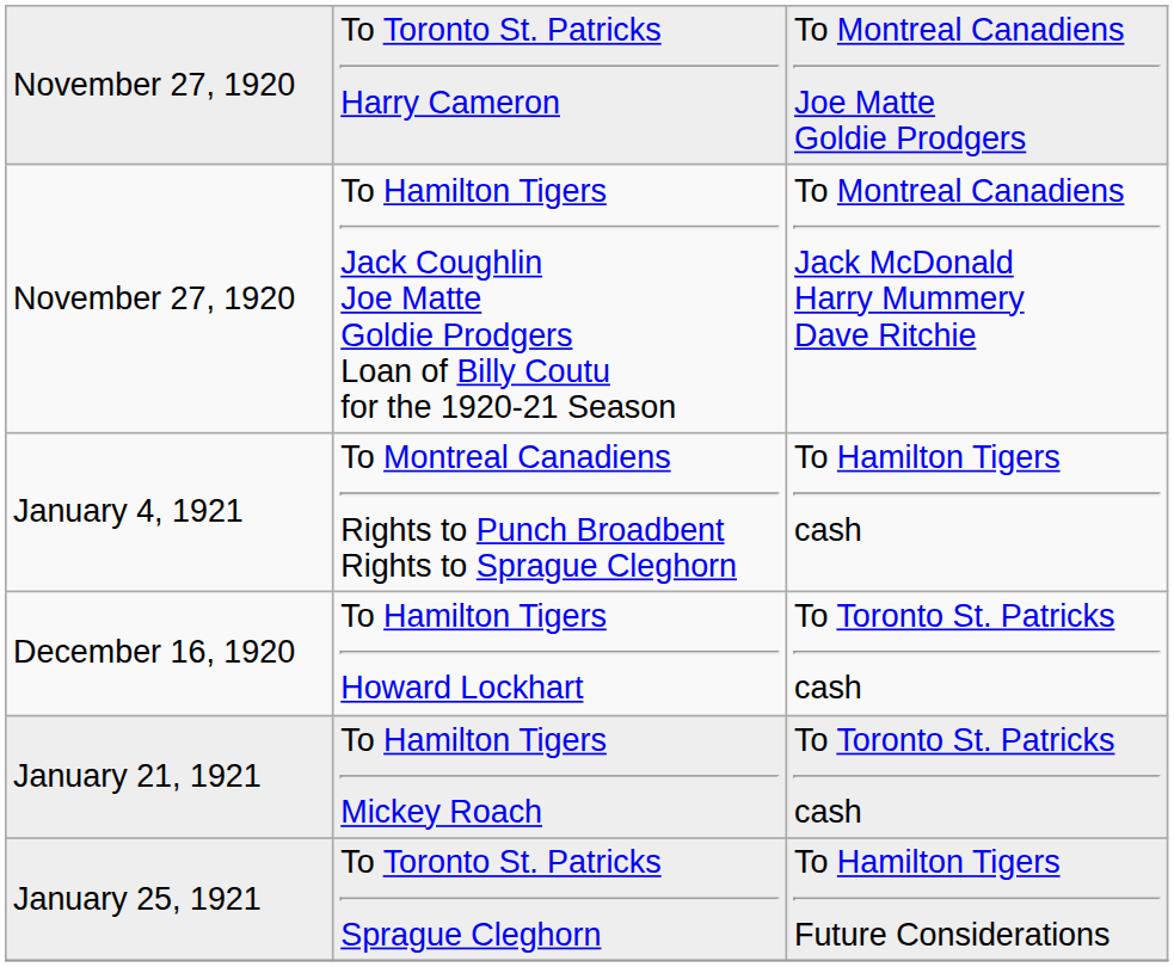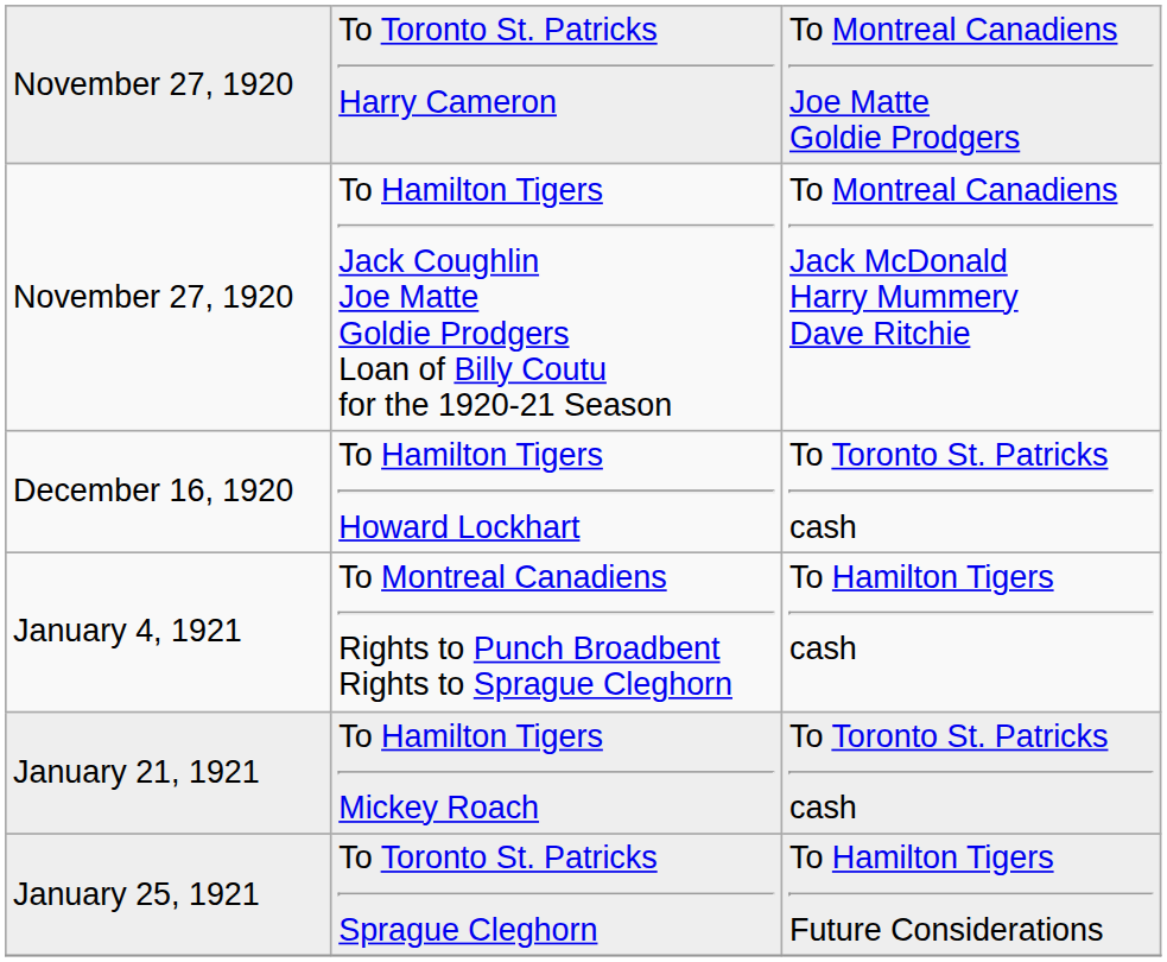 <table class="wikitable" style="border:1px solid #999999; width:580px;">
 <tr bgcolor="eeeeee">
 <td>November 27, 1920</td>
 <td valign="top">To <a href='#'>Toronto St. Patricks</a><hr><a href='#'>Harry Cameron</a></td>
 <td valign="top">To <a href='#'>Montreal Canadiens</a> <hr><a href='#'>Joe Matte</a><br><a href='#'>Goldie Prodgers</a></td>
 </tr>
 <tr>
 <td>November 27, 1920</td>
 <td valign="top">To <a href='#'>Hamilton Tigers</a><hr><a href='#'>Jack Coughlin</a><br><a href='#'>Joe Matte</a><br><a href='#'>Goldie Prodgers</a><br>Loan of <a href='#'>Billy Coutu</a><br>for the 1920-21 Season</td>
 <td valign="top">To <a href='#'>Montreal Canadiens</a> <hr><a href='#'>Jack McDonald</a><br><a href='#'>Harry Mummery</a><br><a href='#'>Dave Ritchie</a></td>
 </tr>
 <tr>
+<td>December 16, 1920</td>
+<td valign="top">To <a href='#'>Hamilton Tigers</a><hr><a href='#'>Howard Lockhart</a></td>
+<td valign="top">To <a href='#'>Toronto St. Patricks</a><hr>cash</td>
+</tr>
+<tr>
 <td>January 4, 1921</td>
 <td valign="top">To <a href='#'>Montreal Canadiens</a><hr>Rights to <a href='#'>Punch Broadbent</a><br>Rights to <a href='#'>Sprague Cleghorn</a></td>
 <td valign="top">To <a href='#'>Hamilton Tigers</a> <hr>cash</td>
-</tr>
-<tr>
-<td>December 16, 1920</td>
-<td valign="top">To <a href='#'>Hamilton Tigers</a><hr><a href='#'>Howard Lockhart</a></td>
-<td valign="top">To <a href='#'>Toronto St. Patricks</a><hr>cash</td>
 </tr>
 <tr bgcolor="eeeeee">
 <td>January 21, 1921</td>
 <td valign="top">To <a href='#'>Hamilton Tigers</a><hr><a href='#'>Mickey Roach</a></td>
 <td valign="top">To <a href='#'>Toronto St. Patricks</a> <hr>cash</td>
 </tr>
 <tr bgcolor="eeeeee">
 <td>January 25, 1921</td>
 <td valign="top">To <a href='#'>Toronto St. Patricks</a><hr><a href='#'>Sprague Cleghorn</a></td>
 <td valign="top">To <a href='#'>Hamilton Tigers</a> <hr>Future Considerations</td>
 </tr>
 <tr bgcolor="eeeeee">
 </tr>
 </table>
